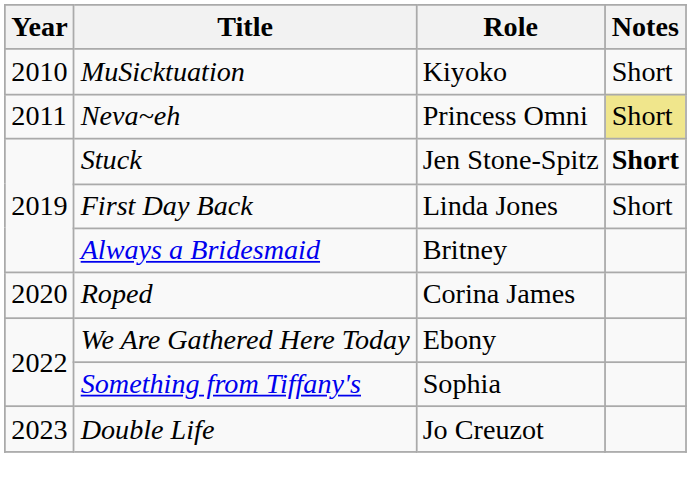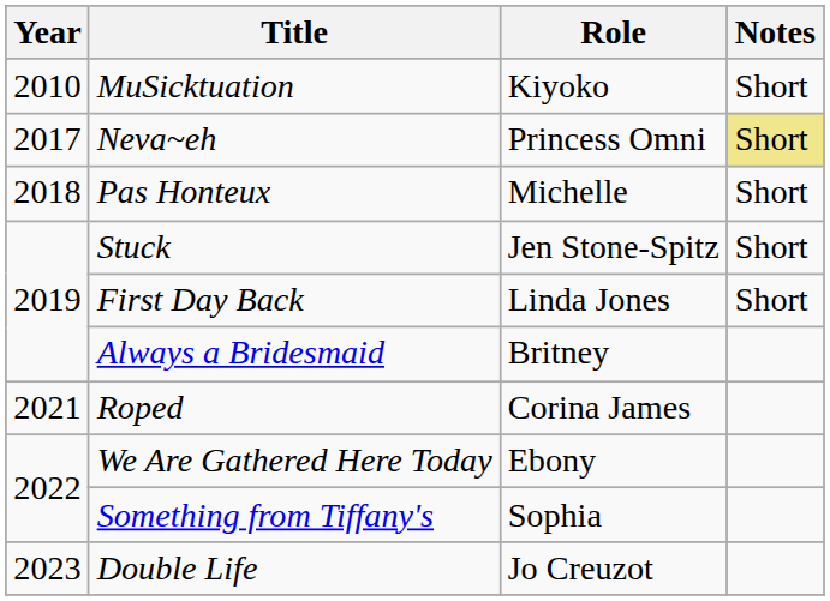 <table class="wikitable sortable">
 <tr>
 <th>Year</th>
 <th>Title</th>
 <th>Role</th>
 <th class="unsortable">Notes</th>
 </tr>
 <tr>
 <td>2010</td>
 <td><em>MuSicktuation</em></td>
 <td>Kiyoko</td>
 <td>Short</td>
 </tr>
 <tr>
-<td>2011</td>
+<td>2017</td>
 <td><em>Neva~eh</em></td>
 <td>Princess Omni</td>
 <td style="background: khaki;">Short</td>
 </tr>
 <tr>
+<td>2018</td>
+<td><em>Pas Honteux</em></td>
+<td>Michelle</td>
+<td>Short</td>
+</tr>
+<tr>
 <td rowspan="3">2019</td>
 <td><em>Stuck</em></td>
 <td>Jen Stone-Spitz</td>
-<td><strong>Short</strong></td>
+<td>Short</td>
 </tr>
 <tr>
 <td><em>First Day Back</em></td>
 <td>Linda Jones</td>
 <td>Short</td>
 </tr>
 <tr>
 <td><em><a href='#'>Always a Bridesmaid</a></em></td>
 <td>Britney</td>
 <td></td>
 </tr>
 <tr>
-<td>2020</td>
+<td>2021</td>
 <td><em>Roped</em></td>
 <td>Corina James</td>
 <td></td>
 </tr>
 <tr>
 <td rowspan="2">2022</td>
 <td><em>We Are Gathered Here Today</em></td>
 <td>Ebony</td>
 <td></td>
 </tr>
 <tr>
 <td><em><a href='#'>Something from Tiffany's</a></em></td>
 <td>Sophia</td>
 <td></td>
 </tr>
 <tr>
 <td>2023</td>
 <td><em>Double Life</em></td>
 <td>Jo Creuzot</td>
 <td></td>
 </tr>
 </table>
